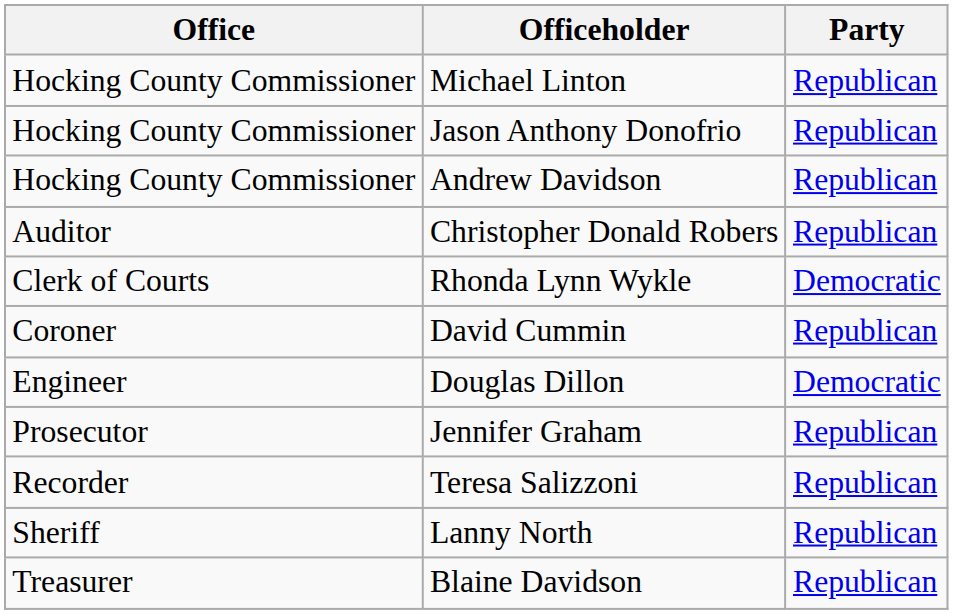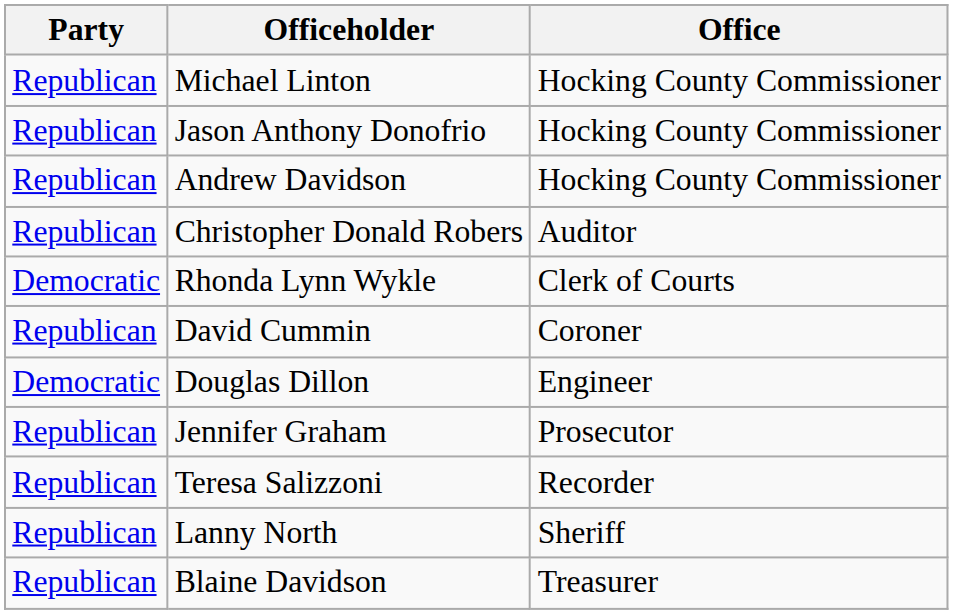 <table class="wikitable">
 <tr>
+<th>Party</th>
+<th>Officeholder</th>
 <th>Office</th>
-<th>Officeholder</th>
-<th>Party</th>
 </tr>
 <tr>
+<td><a href='#'>Republican</a></td>
+<td>Michael Linton</td>
 <td>Hocking County Commissioner</td>
-<td>Michael Linton</td>
-<td><a href='#'>Republican</a></td>
 </tr>
 <tr>
+<td><a href='#'>Republican</a></td>
+<td>Jason Anthony Donofrio</td>
 <td>Hocking County Commissioner</td>
-<td>Jason Anthony Donofrio</td>
-<td><a href='#'>Republican</a></td>
 </tr>
 <tr>
+<td><a href='#'>Republican</a></td>
+<td>Andrew Davidson</td>
 <td>Hocking County Commissioner</td>
-<td>Andrew Davidson</td>
-<td><a href='#'>Republican</a></td>
 </tr>
 <tr>
+<td><a href='#'>Republican</a></td>
+<td>Christopher Donald Robers</td>
 <td>Auditor</td>
-<td>Christopher Donald Robers</td>
-<td><a href='#'>Republican</a></td>
 </tr>
 <tr>
+<td><a href='#'>Democratic</a></td>
+<td>Rhonda Lynn Wykle</td>
 <td>Clerk of Courts</td>
-<td>Rhonda Lynn Wykle</td>
-<td><a href='#'>Democratic</a></td>
 </tr>
 <tr>
+<td><a href='#'>Republican</a></td>
+<td>David Cummin</td>
 <td>Coroner</td>
-<td>David Cummin</td>
-<td><a href='#'>Republican</a></td>
 </tr>
 <tr>
+<td><a href='#'>Democratic</a></td>
+<td>Douglas Dillon</td>
 <td>Engineer</td>
-<td>Douglas Dillon</td>
-<td><a href='#'>Democratic</a></td>
 </tr>
 <tr>
+<td><a href='#'>Republican</a></td>
+<td>Jennifer Graham</td>
 <td>Prosecutor</td>
-<td>Jennifer Graham</td>
-<td><a href='#'>Republican</a></td>
 </tr>
 <tr>
+<td><a href='#'>Republican</a></td>
+<td>Teresa Salizzoni</td>
 <td>Recorder</td>
-<td>Teresa Salizzoni</td>
-<td><a href='#'>Republican</a></td>
 </tr>
 <tr>
+<td><a href='#'>Republican</a></td>
+<td>Lanny North</td>
 <td>Sheriff</td>
-<td>Lanny North</td>
-<td><a href='#'>Republican</a></td>
 </tr>
 <tr>
+<td><a href='#'>Republican</a></td>
+<td>Blaine Davidson</td>
 <td>Treasurer</td>
-<td>Blaine Davidson</td>
-<td><a href='#'>Republican</a></td>
 </tr>
 </table>
